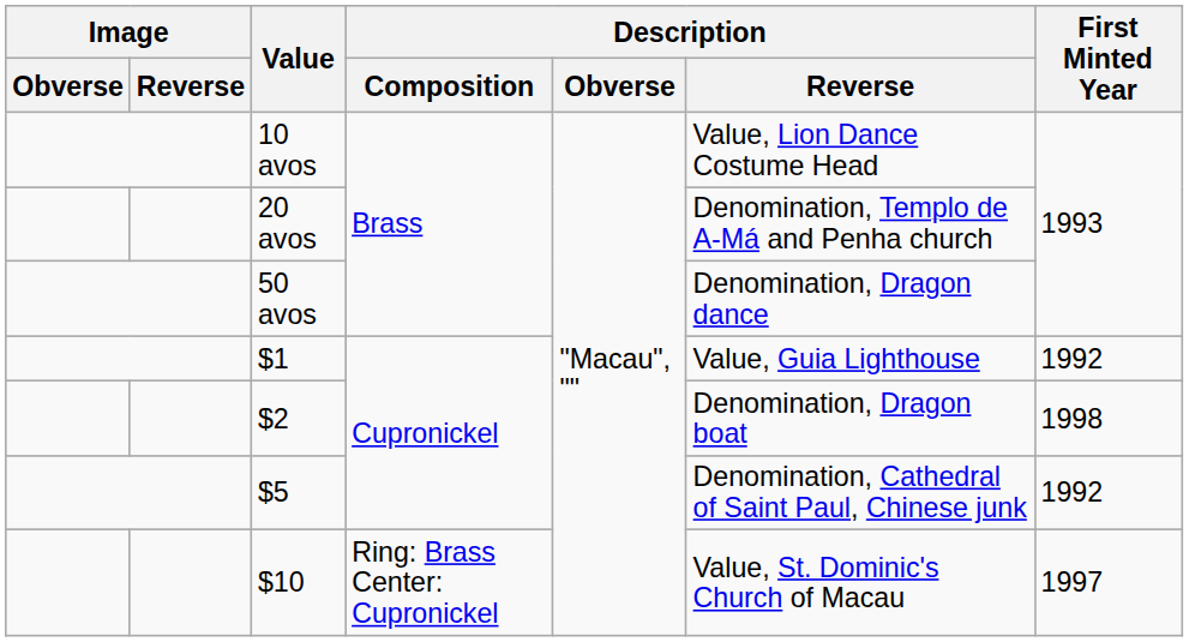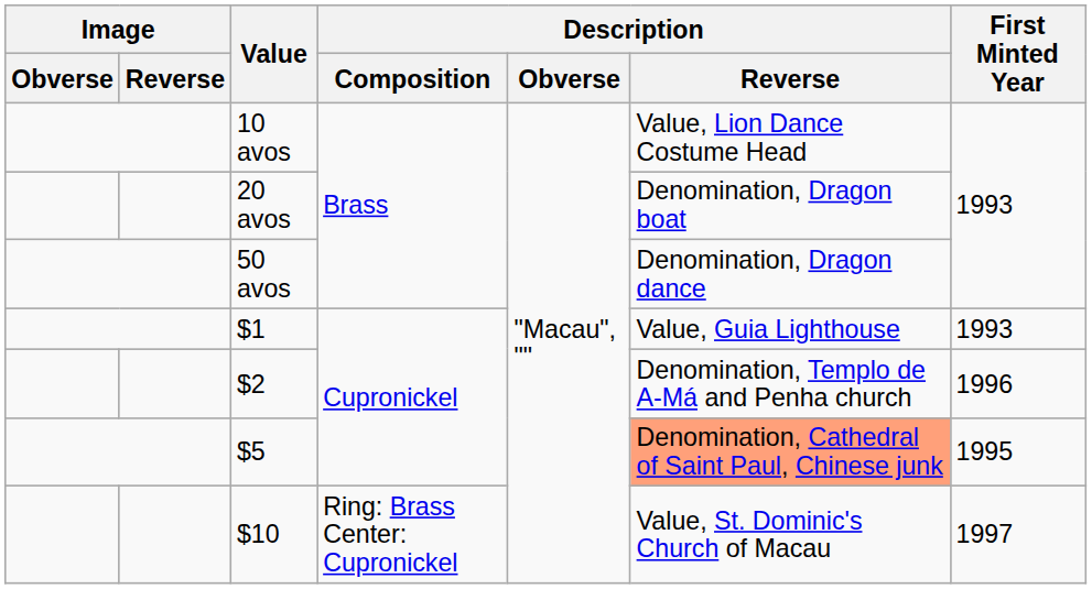 <table class="wikitable" style="font-size: 90%">
 <tr>
 <th colspan="2">Image</th>
 <th rowspan="2">Value</th>
 <th colspan="3">Description</th>
 <th rowspan="2">First Minted Year</th>
 </tr>
 <tr>
 <th>Obverse</th>
 <th>Reverse</th>
 <th>Composition</th>
 <th>Obverse</th>
 <th>Reverse</th>
 </tr>
 <tr>
 <td colspan="2"></td>
 <td>10 avos</td>
 <td rowspan="3"><a href='#'>Brass</a></td>
 <td rowspan="7">"Macau", ""</td>
 <td>Value, <a href='#'>Lion Dance</a> Costume Head</td>
 <td rowspan="3">1993</td>
 </tr>
 <tr>
 <td></td>
 <td></td>
 <td>20 avos</td>
-<td>Denomination, <a href='#'>Templo de A-Má</a> and Penha church</td>
+<td>Denomination, <a href='#'>Dragon boat</a></td>
 </tr>
 <tr>
 <td colspan="2"></td>
 <td>50 avos</td>
 <td>Denomination, <a href='#'>Dragon dance</a></td>
 </tr>
 <tr>
 <td colspan="2"></td>
 <td>$1</td>
 <td rowspan="3"><a href='#'>Cupronickel</a></td>
 <td>Value, <a href='#'>Guia Lighthouse</a></td>
-<td>1992</td>
+<td>1993</td>
 </tr>
 <tr>
 <td></td>
 <td></td>
 <td>$2</td>
-<td>Denomination, <a href='#'>Dragon boat</a></td>
-<td>1998</td>
+<td>Denomination, <a href='#'>Templo de A-Má</a> and Penha church</td>
+<td>1996</td>
 </tr>
 <tr>
 <td colspan="2"></td>
 <td>$5</td>
-<td>Denomination, <a href='#'>Cathedral of Saint Paul</a>, <a href='#'>Chinese junk</a></td>
-<td>1992</td>
+<td style="background: lightsalmon;">Denomination, <a href='#'>Cathedral of Saint Paul</a>, <a href='#'>Chinese junk</a></td>
+<td>1995</td>
 </tr>
 <tr>
 <td></td>
 <td></td>
 <td>$10</td>
 <td>Ring: <a href='#'>Brass</a><br>Center: <a href='#'>Cupronickel</a></td>
 <td>Value,  <a href='#'>St. Dominic's Church</a> of Macau</td>
 <td>1997</td>
 </tr>
 </table>
